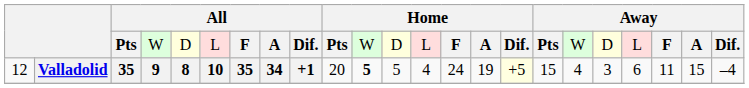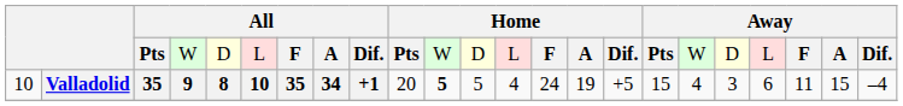 <table class="wikitable" style="font-size: 90%">
 <tr>
 <th rowspan="2" colspan="2"></th>
 <th colspan="7">All</th>
 <th colspan="7">Home</th>
 <th colspan="7">Away</th>
 </tr>
 <tr>
 <th width="20">Pts</th>
 <td bgcolor="#ddffdd" align="center" width="20">W</td>
 <td bgcolor="#ffffdd" align="center" width="20">D</td>
 <td bgcolor="#ffdddd" align="center" width="20">L</td>
 <th width="20">F</th>
 <th width="20">A</th>
 <th width="20">Dif.</th>
 <th width="20">Pts</th>
 <td bgcolor="#ddffdd" align="center" width="20">W</td>
 <td bgcolor="#ffffdd" align="center" width="20">D</td>
 <td bgcolor="#ffdddd" align="center" width="20">L</td>
 <th width="20">F</th>
 <th width="20">A</th>
 <th width="20">Dif.</th>
 <th width="20">Pts</th>
 <td bgcolor="#ddffdd" align="center" width="20">W</td>
 <td bgcolor="#ffffdd" align="center" width="20">D</td>
 <td bgcolor="#ffdddd" align="center" width="20">L</td>
 <th width="20">F</th>
 <th width="20">A</th>
 <th width="20">Dif.</th>
 </tr>
 <tr>
-<td width="20" align="center">12</td>
+<td width="20" align="center">10</td>
 <th><a href='#'>Valladolid</a></th>
 <th>35</th>
 <th>9</th>
 <th>8</th>
 <th>10</th>
 <th>35</th>
 <th>34</th>
 <th>+1</th>
 <td align="center">20</td>
 <td align="center"><strong>5</strong></td>
 <td align="center">5</td>
 <td align="center">4</td>
 <td align="center">24</td>
 <td align="center">19</td>
-<td align="center" style="background: lightyellow;">+5</td>
+<td align="center">+5</td>
 <td align="center">15</td>
 <td align="center">4</td>
 <td align="center">3</td>
 <td align="center">6</td>
 <td align="center">11</td>
 <td align="center">15</td>
 <td align="center">–4</td>
 </tr>
 <tr>
 </tr>
 </table>
